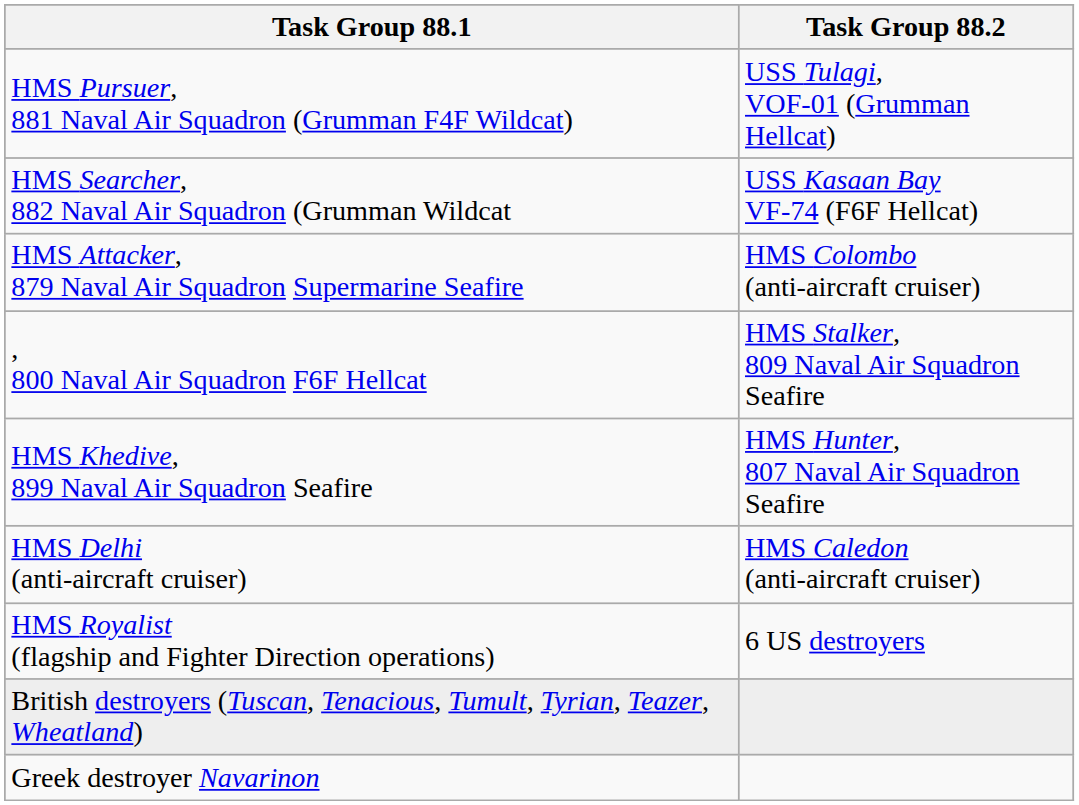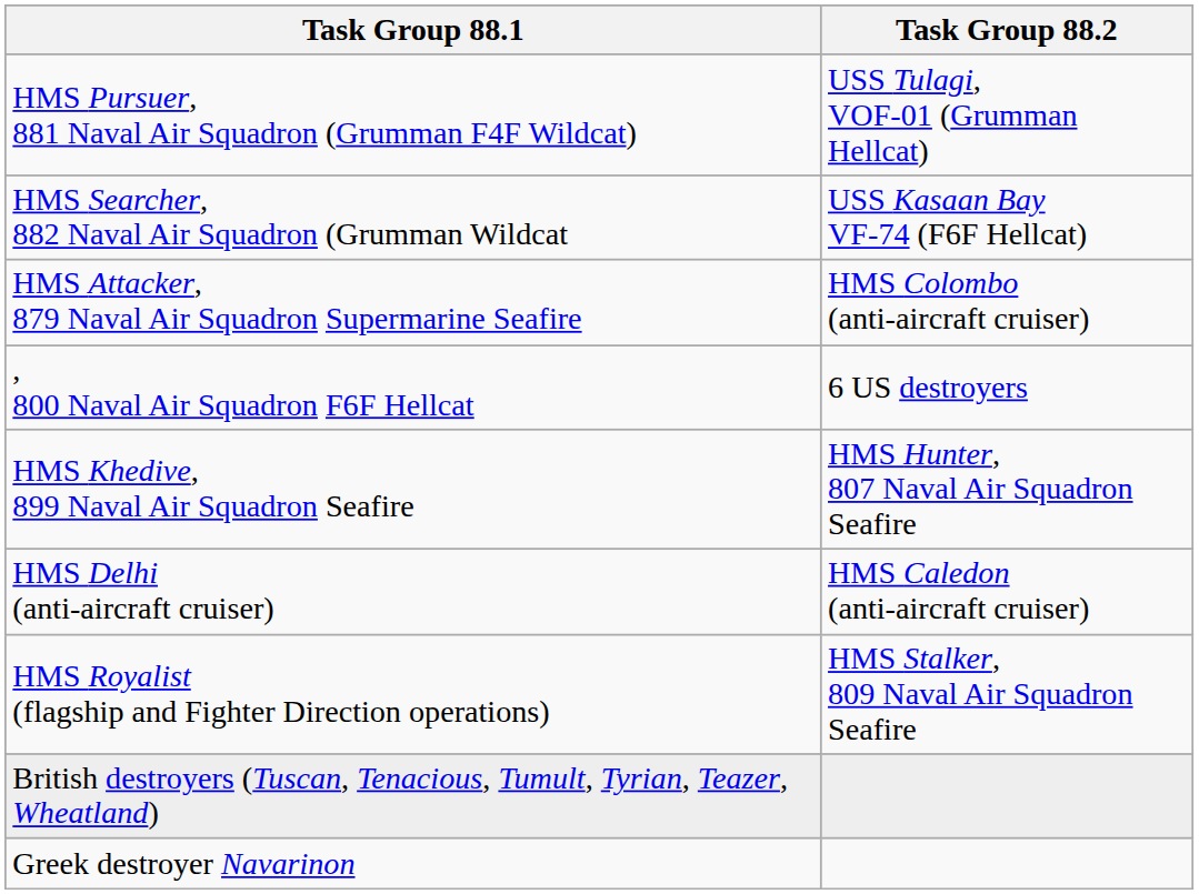 <table class="wikitable">
 <tr>
 <th>Task Group 88.1</th>
 <th>Task Group 88.2</th>
 </tr>
 <tr>
 <td><a href='#'>HMS <em>Pursuer</em></a>,<br><a href='#'>881 Naval Air Squadron</a> (<a href='#'>Grumman F4F Wildcat</a>)</td>
 <td><a href='#'>USS <em>Tulagi</em></a>,<br><a href='#'>VOF-01</a> (<a href='#'>Grumman Hellcat</a>)</td>
 </tr>
 <tr>
 <td><a href='#'>HMS <em>Searcher</em></a>,<br><a href='#'>882 Naval Air Squadron</a> (Grumman Wildcat</td>
 <td><a href='#'>USS <em>Kasaan Bay</em></a><br><a href='#'>VF-74</a> (F6F Hellcat)</td>
 </tr>
 <tr>
 <td><a href='#'>HMS <em>Attacker</em></a>,<br><a href='#'>879 Naval Air Squadron</a> <a href='#'>Supermarine Seafire</a></td>
 <td><a href='#'>HMS <em>Colombo</em></a><br>(anti-aircraft cruiser)</td>
 </tr>
 <tr>
 <td>,<br><a href='#'>800 Naval Air Squadron</a> <a href='#'>F6F Hellcat</a></td>
-<td><a href='#'>HMS <em>Stalker</em></a>,<br><a href='#'>809 Naval Air Squadron</a> Seafire</td>
+<td>6 US <a href='#'>destroyers</a></td>
 </tr>
 <tr>
 <td><a href='#'>HMS <em>Khedive</em></a>,<br><a href='#'>899 Naval Air Squadron</a> Seafire</td>
 <td><a href='#'>HMS <em>Hunter</em></a>,<br><a href='#'>807 Naval Air Squadron</a> Seafire</td>
 </tr>
 <tr>
 <td><a href='#'>HMS <em>Delhi</em></a><br>(anti-aircraft cruiser)</td>
 <td><a href='#'>HMS <em>Caledon</em></a><br>(anti-aircraft cruiser)</td>
 </tr>
 <tr>
 <td><a href='#'>HMS <em>Royalist</em></a><br>(flagship and Fighter Direction operations)</td>
-<td>6 US <a href='#'>destroyers</a></td>
+<td><a href='#'>HMS <em>Stalker</em></a>,<br><a href='#'>809 Naval Air Squadron</a> Seafire</td>
 </tr>
 <tr style="background:#EEE">
 <td>British <a href='#'>destroyers</a> (<a href='#'><em>Tuscan</em></a>, <a href='#'><em>Tenacious</em></a>, <a href='#'><em>Tumult</em></a>, <a href='#'><em>Tyrian</em></a>, <a href='#'><em>Teazer</em></a>, <a href='#'><em>Wheatland</em></a>)</td>
 <td></td>
 </tr>
 <tr>
 <td>Greek destroyer <em><a href='#'>Navarinon</a></em></td>
 <td></td>
 </tr>
 </table>
